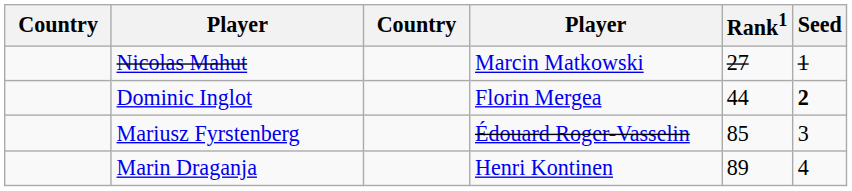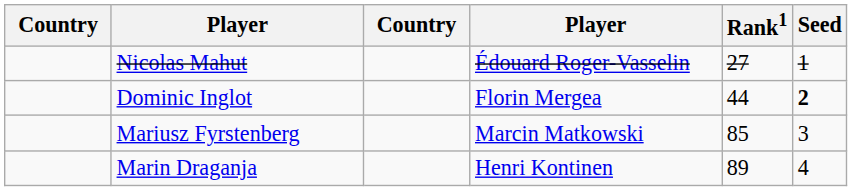 <table class="sortable wikitable">
 <tr>
 <th width="70">Country</th>
 <th width="175">Player</th>
 <th width="70">Country</th>
 <th width="175">Player</th>
 <th>Rank<sup>1</sup></th>
 <th>Seed</th>
 </tr>
 <tr>
 <td><s></s></td>
 <td><s><a href='#'>Nicolas Mahut</a></s></td>
 <td><s></s></td>
-<td><a href='#'>Marcin Matkowski</a></td>
+<td><s><a href='#'>Édouard Roger-Vasselin</a></s></td>
 <td><s>27</s></td>
 <td><s>1</s></td>
 </tr>
 <tr>
 <td></td>
 <td><a href='#'>Dominic Inglot</a></td>
 <td></td>
 <td><a href='#'>Florin Mergea</a></td>
 <td>44</td>
 <td><strong>2</strong></td>
 </tr>
 <tr>
 <td></td>
 <td><a href='#'>Mariusz Fyrstenberg</a></td>
 <td></td>
-<td><s><a href='#'>Édouard Roger-Vasselin</a></s></td>
+<td><a href='#'>Marcin Matkowski</a></td>
 <td>85</td>
 <td>3</td>
 </tr>
 <tr>
 <td></td>
 <td><a href='#'>Marin Draganja</a></td>
 <td></td>
 <td><a href='#'>Henri Kontinen</a></td>
 <td>89</td>
 <td>4</td>
 </tr>
 </table>
